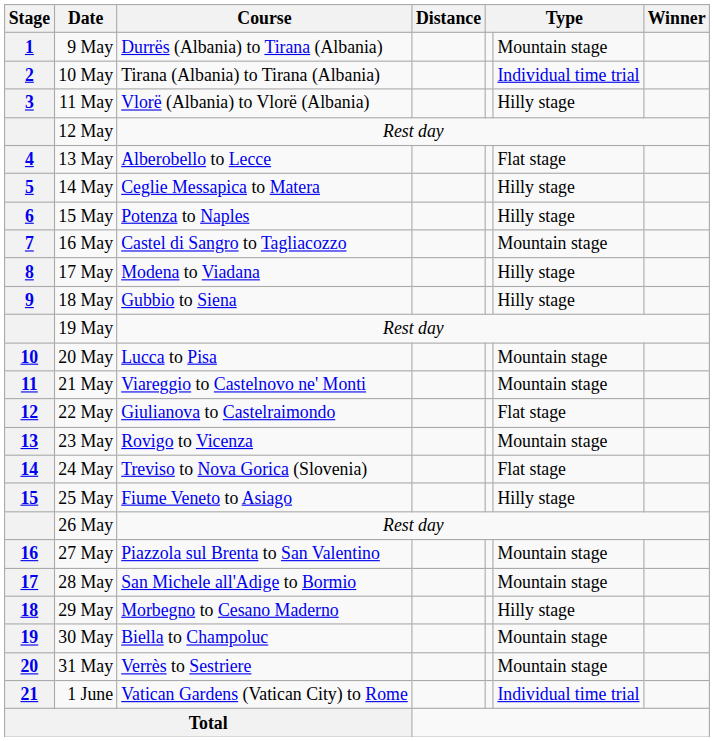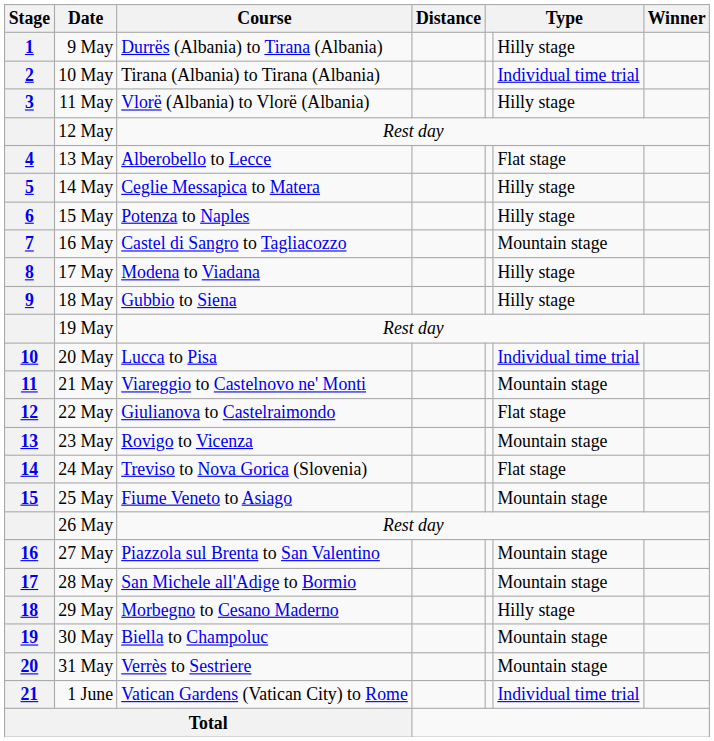 <table class="wikitable">
 <tr>
 <th scope="col">Stage</th>
 <th scope="col">Date</th>
 <th scope="col">Course</th>
 <th scope="col">Distance</th>
 <th scope="col" colspan="2">Type</th>
 <th scope="col">Winner</th>
 </tr>
 <tr>
 <th scope="row"><a href='#'>1</a></th>
 <td style="text-align:right">9 May</td>
 <td><a href='#'>Durrës</a> (Albania) to <a href='#'>Tirana</a> (Albania)</td>
 <td style="text-align:center;"></td>
 <td></td>
-<td>Mountain stage</td>
+<td>Hilly stage</td>
 <td></td>
 </tr>
 <tr>
 <th scope="row"><a href='#'>2</a></th>
 <td style="text-align:right">10 May</td>
 <td>Tirana (Albania) to Tirana (Albania)</td>
 <td style="text-align:center;"></td>
 <td></td>
 <td><a href='#'>Individual time trial</a></td>
 <td></td>
 </tr>
 <tr>
 <th scope="row"><a href='#'>3</a></th>
 <td style="text-align:right">11 May</td>
 <td><a href='#'>Vlorë</a> (Albania) to Vlorë (Albania)</td>
 <td style="text-align:center;"></td>
 <td></td>
 <td>Hilly stage</td>
 <td></td>
 </tr>
 <tr>
 <th></th>
 <td style="text-align:right">12 May</td>
 <td colspan="5" style="text-align:center;"><em>Rest day</em></td>
 </tr>
 <tr>
 <th scope="row"><a href='#'>4</a></th>
 <td style="text-align:right">13 May</td>
 <td><a href='#'>Alberobello</a> to <a href='#'>Lecce</a></td>
 <td style="text-align:center;"></td>
 <td></td>
 <td>Flat stage</td>
 <td></td>
 </tr>
 <tr>
 <th scope="row"><a href='#'>5</a></th>
 <td style="text-align:right">14 May</td>
 <td><a href='#'>Ceglie Messapica</a> to <a href='#'>Matera</a></td>
 <td style="text-align:center;"></td>
 <td></td>
 <td>Hilly stage</td>
 <td></td>
 </tr>
 <tr>
 <th scope="row"><a href='#'>6</a></th>
 <td style="text-align:right">15 May</td>
 <td><a href='#'>Potenza</a> to <a href='#'>Naples</a></td>
 <td style="text-align:center;"></td>
 <td></td>
 <td>Hilly stage</td>
 <td></td>
 </tr>
 <tr>
 <th scope="row"><a href='#'>7</a></th>
 <td style="text-align:right">16 May</td>
 <td><a href='#'>Castel di Sangro</a> to <a href='#'>Tagliacozzo</a></td>
 <td style="text-align:center;"></td>
 <td></td>
 <td>Mountain stage</td>
 <td></td>
 </tr>
 <tr>
 <th scope="row"><a href='#'>8</a></th>
 <td style="text-align:right">17 May</td>
 <td><a href='#'>Modena</a> to <a href='#'>Viadana</a></td>
 <td style="text-align:center;"></td>
 <td></td>
 <td>Hilly stage</td>
 <td></td>
 </tr>
 <tr>
 <th scope="row"><a href='#'>9</a></th>
 <td style="text-align:right">18 May</td>
 <td><a href='#'>Gubbio</a> to <a href='#'>Siena</a></td>
 <td style="text-align:center;"></td>
 <td></td>
 <td>Hilly stage</td>
 <td></td>
 </tr>
 <tr>
 <th></th>
 <td style="text-align:right">19 May</td>
 <td colspan="5" style="text-align:center;"><em>Rest day</em></td>
 </tr>
 <tr>
 <th scope="row"><a href='#'>10</a></th>
 <td style="text-align:right">20 May</td>
 <td><a href='#'>Lucca</a> to <a href='#'>Pisa</a></td>
 <td style="text-align:center;"></td>
 <td></td>
-<td>Mountain stage</td>
+<td><a href='#'>Individual time trial</a></td>
 <td></td>
 </tr>
 <tr>
 <th scope="row"><a href='#'>11</a></th>
 <td style="text-align:right">21 May</td>
 <td><a href='#'>Viareggio</a> to <a href='#'>Castelnovo ne' Monti</a></td>
 <td style="text-align:center;"></td>
 <td></td>
 <td>Mountain stage</td>
 <td></td>
 </tr>
 <tr>
 <th scope="row"><a href='#'>12</a></th>
 <td style="text-align:right">22 May</td>
 <td><a href='#'>Giulianova</a> to <a href='#'>Castelraimondo</a></td>
 <td style="text-align:center;"></td>
 <td></td>
 <td>Flat stage</td>
 <td></td>
 </tr>
 <tr>
 <th scope="row"><a href='#'>13</a></th>
 <td style="text-align:right">23 May</td>
 <td><a href='#'>Rovigo</a> to <a href='#'>Vicenza</a></td>
 <td style="text-align:center;"></td>
 <td></td>
 <td>Mountain stage</td>
 <td></td>
 </tr>
 <tr>
 <th scope="row"><a href='#'>14</a></th>
 <td style="text-align:right">24 May</td>
 <td><a href='#'>Treviso</a> to <a href='#'>Nova Gorica</a> (Slovenia)</td>
 <td style="text-align:center;"></td>
 <td></td>
 <td>Flat stage</td>
 <td></td>
 </tr>
 <tr>
 <th scope="row"><a href='#'>15</a></th>
 <td style="text-align:right">25 May</td>
 <td><a href='#'>Fiume Veneto</a> to <a href='#'>Asiago</a></td>
 <td style="text-align:center;"></td>
 <td></td>
-<td>Hilly stage</td>
+<td>Mountain stage</td>
 <td></td>
 </tr>
 <tr>
 <th></th>
 <td style="text-align:right">26 May</td>
 <td colspan="5" style="text-align:center;"><em>Rest day</em></td>
 </tr>
 <tr>
 <th scope="row"><a href='#'>16</a></th>
 <td style="text-align:right">27 May</td>
 <td><a href='#'>Piazzola sul Brenta</a> to <a href='#'>San Valentino</a></td>
 <td style="text-align:center;"></td>
 <td></td>
 <td>Mountain stage</td>
 <td></td>
 </tr>
 <tr>
 <th scope="row"><a href='#'>17</a></th>
 <td style="text-align:right">28 May</td>
 <td><a href='#'>San Michele all'Adige</a> to <a href='#'>Bormio</a></td>
 <td style="text-align:center;"></td>
 <td></td>
 <td>Mountain stage</td>
 <td></td>
 </tr>
 <tr>
 <th scope="row"><a href='#'>18</a></th>
 <td style="text-align:right">29 May</td>
 <td><a href='#'>Morbegno</a> to <a href='#'>Cesano Maderno</a></td>
 <td style="text-align:center;"></td>
 <td></td>
 <td>Hilly stage</td>
 <td></td>
 </tr>
 <tr>
 <th scope="row"><a href='#'>19</a></th>
 <td style="text-align:right">30 May</td>
 <td><a href='#'>Biella</a> to <a href='#'>Champoluc</a></td>
 <td style="text-align:center;"></td>
 <td></td>
 <td>Mountain stage</td>
 <td></td>
 </tr>
 <tr>
 <th scope="row"><a href='#'>20</a></th>
 <td style="text-align:right">31 May</td>
 <td><a href='#'>Verrès</a> to <a href='#'>Sestriere</a></td>
 <td style="text-align:center;"></td>
 <td></td>
 <td>Mountain stage</td>
 <td></td>
 </tr>
 <tr>
 <th scope="row"><a href='#'>21</a></th>
 <td style="text-align:right">1 June</td>
 <td><a href='#'>Vatican Gardens</a> (Vatican City) to <a href='#'>Rome</a></td>
 <td style="text-align:center;"></td>
 <td></td>
 <td><a href='#'>Individual time trial</a></td>
 <td></td>
 </tr>
 <tr>
 <th colspan="3" style="text-align:center">Total</th>
 <td colspan="4" style="text-align:center"></td>
 </tr>
 </table>
